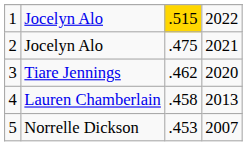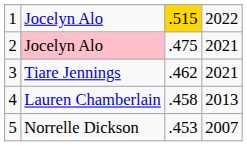 <table class="wikitable" style="font-size: 95%; text-align:left;">
 <tr>
 </tr>
 <tr>
 <td align="center">1</td>
 <td><a href='#'>Jocelyn Alo</a></td>
 <td align="center" style="background: gold;">.515</td>
 <td align="center">2022</td>
 </tr>
 <tr>
 <td align="center">2</td>
-<td>Jocelyn Alo</td>
+<td style="background: pink;">Jocelyn Alo</td>
 <td align="center">.475</td>
 <td align="center">2021</td>
 </tr>
 <tr>
 <td align="center">3</td>
 <td><a href='#'>Tiare Jennings</a></td>
 <td align="center">.462</td>
-<td align="center">2020</td>
+<td align="center">2021</td>
 </tr>
 <tr>
 <td align="center">4</td>
 <td><a href='#'>Lauren Chamberlain</a></td>
 <td align="center">.458</td>
 <td align="center">2013</td>
 </tr>
 <tr>
 <td align="center">5</td>
 <td>Norrelle Dickson</td>
 <td align="center">.453</td>
 <td align="center">2007</td>
 </tr>
 </table>
